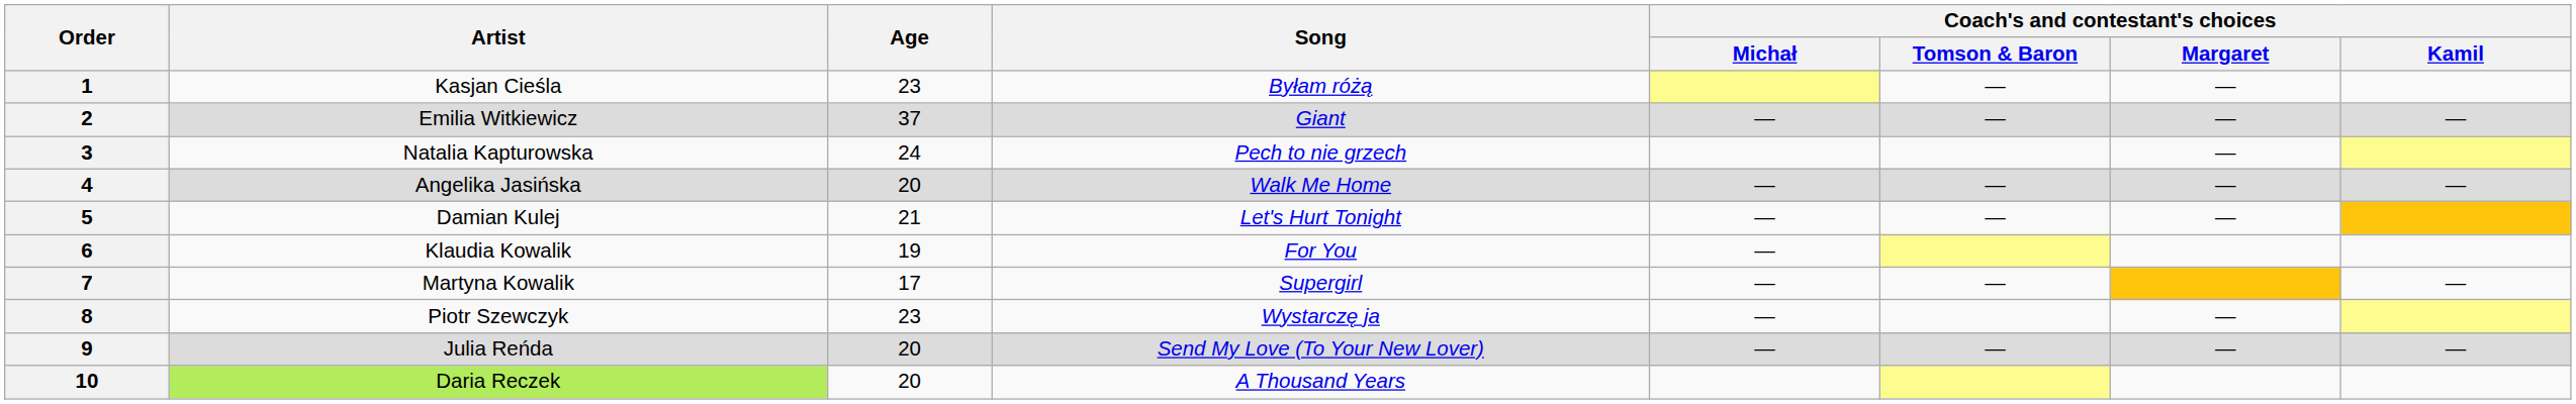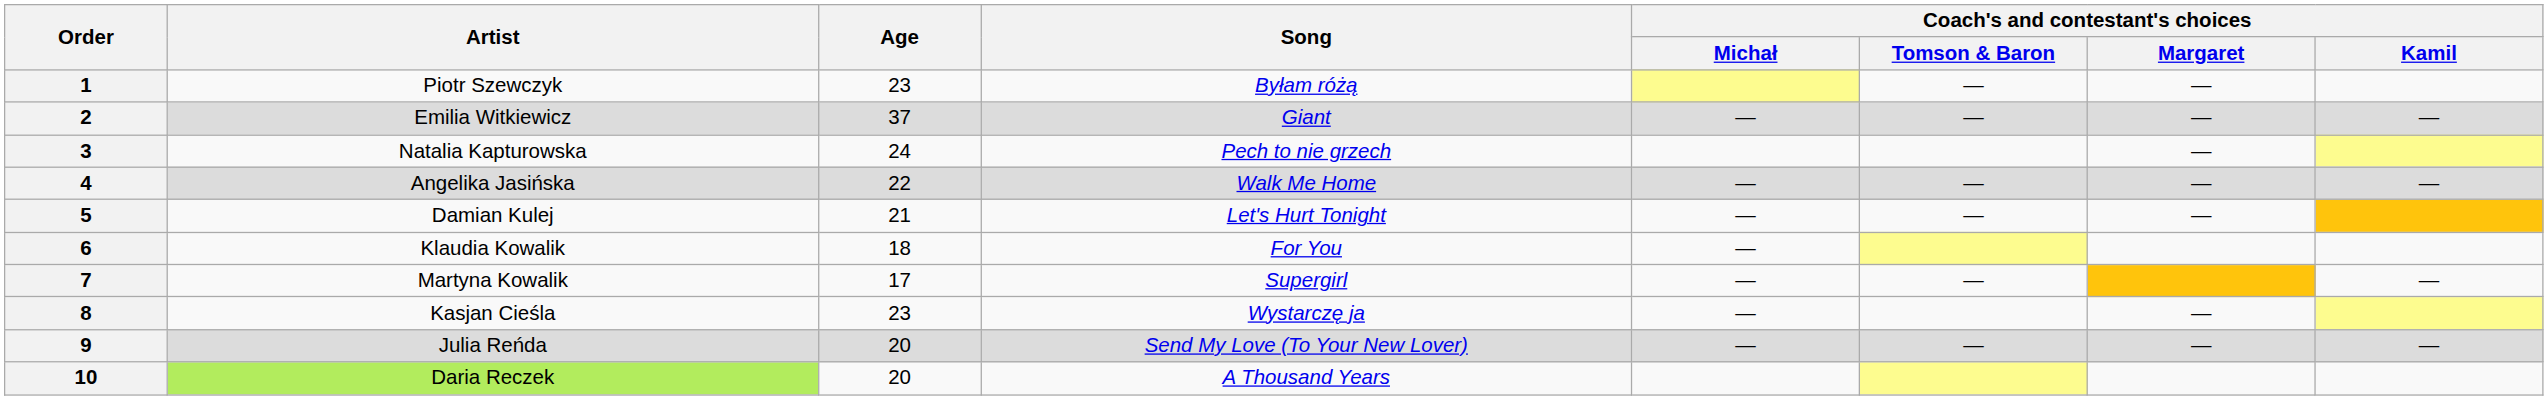 <table class="wikitable" style="text-align:center; width:100%;">
 <tr>
 <th scope="col" rowspan="2" style="width:05%;">Order</th>
 <th scope="col" rowspan="2" style="width:20%;">Artist</th>
 <th scope="col" rowspan="2" style="width:05%;">Age</th>
 <th scope="col" rowspan="2" style="width:20%;">Song</th>
 <th scope="col" colspan="4" style="width:32%;">Coach's and contestant's choices</th>
 </tr>
 <tr>
 <th style="width:07%;"><a href='#'>Michał</a></th>
 <th style="width:07%;"><a href='#'>Tomson & Baron</a></th>
 <th style="width:07%;"><a href='#'>Margaret</a></th>
 <th style="width:07%;"><a href='#'>Kamil</a></th>
 </tr>
 <tr>
 <th>1</th>
-<td>Kasjan Cieśla</td>
+<td>Piotr Szewczyk</td>
 <td>23</td>
 <td><em><a href='#'>Byłam różą</a></em></td>
 <td style="background:#fdfc8f;"><strong></strong></td>
 <td>—</td>
 <td>—</td>
 <td><strong></strong></td>
 </tr>
 <tr>
 <th>2</th>
 <td style="background:#DCDCDC;">Emilia Witkiewicz</td>
 <td style="background:#DCDCDC;">37</td>
 <td style="background:#DCDCDC;"><em><a href='#'>Giant</a></em></td>
 <td style="background:#DCDCDC;">—</td>
 <td style="background:#DCDCDC;">—</td>
 <td style="background:#DCDCDC;">—</td>
 <td style="background:#DCDCDC;">—</td>
 </tr>
 <tr>
 <th>3</th>
 <td>Natalia Kapturowska</td>
 <td>24</td>
 <td><em><a href='#'>Pech to nie grzech</a></em></td>
 <td><strong></strong></td>
 <td><strong></strong></td>
 <td>—</td>
 <td style="background:#fdfc8f;"><strong></strong></td>
 </tr>
 <tr>
 <th>4</th>
 <td style="background:#DCDCDC;">Angelika Jasińska</td>
-<td style="background:#DCDCDC;">20</td>
+<td style="background:#DCDCDC;">22</td>
 <td style="background:#DCDCDC;"><em><a href='#'>Walk Me Home</a></em></td>
 <td style="background:#DCDCDC;">—</td>
 <td style="background:#DCDCDC;">—</td>
 <td style="background:#DCDCDC;">—</td>
 <td style="background:#DCDCDC;">—</td>
 </tr>
 <tr>
 <th>5</th>
 <td>Damian Kulej</td>
 <td>21</td>
 <td><em><a href='#'>Let's Hurt Tonight</a></em></td>
 <td>—</td>
 <td>—</td>
 <td>—</td>
 <td style="background:#ffc40c;"><strong></strong></td>
 </tr>
 <tr>
 <th>6</th>
 <td>Klaudia Kowalik</td>
-<td>19</td>
+<td>18</td>
 <td><em><a href='#'>For You</a></em></td>
 <td>—</td>
 <td style="background:#fdfc8f;"><strong></strong></td>
 <td><strong></strong></td>
 <td><strong></strong></td>
 </tr>
 <tr>
 <th>7</th>
 <td>Martyna Kowalik</td>
 <td>17</td>
 <td><em><a href='#'>Supergirl</a></em></td>
 <td>—</td>
 <td>—</td>
 <td style="background:#ffc40c;"><strong></strong></td>
 <td>—</td>
 </tr>
 <tr>
 <th>8</th>
-<td>Piotr Szewczyk</td>
+<td>Kasjan Cieśla</td>
 <td>23</td>
 <td><em><a href='#'>Wystarczę ja</a></em></td>
 <td>—</td>
 <td><strong></strong></td>
 <td>—</td>
 <td style="background:#fdfc8f;"><strong></strong></td>
 </tr>
 <tr>
 <th>9</th>
 <td style="background:#DCDCDC;">Julia Reńda</td>
 <td style="background:#DCDCDC;">20</td>
 <td style="background:#DCDCDC;"><em><a href='#'>Send My Love (To Your New Lover)</a></em></td>
 <td style="background:#DCDCDC;">—</td>
 <td style="background:#DCDCDC;">—</td>
 <td style="background:#DCDCDC;">—</td>
 <td style="background:#DCDCDC;">—</td>
 </tr>
 <tr>
 <th>10</th>
 <td style="background:#B2EC5D;">Daria Reczek</td>
 <td>20</td>
 <td><em><a href='#'>A Thousand Years</a></em></td>
 <td><strong></strong></td>
 <td style="background:#fdfc8f;"><strong></strong></td>
 <td><strong></strong></td>
 <td><strong></strong></td>
 </tr>
 </table>
